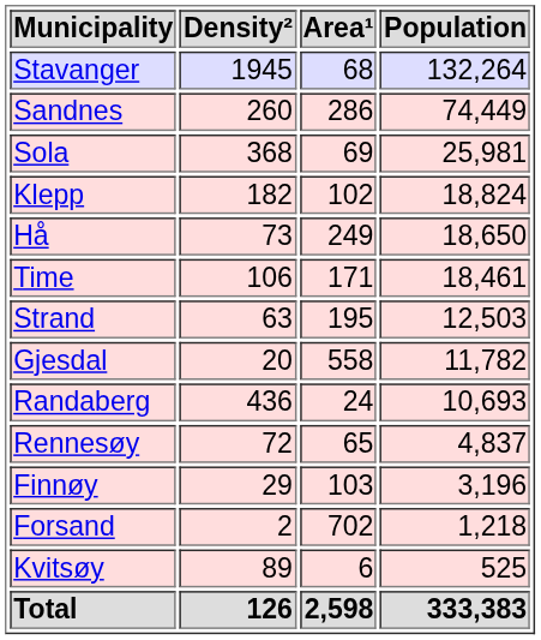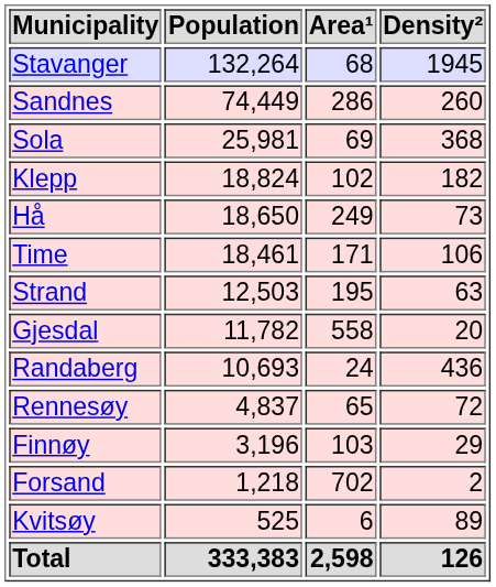 <table border>
 <tr bgcolor=#dddddd>
 <th>Municipality</th>
+<th>Population</th>
+<th>Area¹</th>
 <th>Density²</th>
-<th>Area¹</th>
-<th>Population</th>
 </tr>
 <tr align=right bgcolor=#ddddff>
 <td align=left><a href='#'>Stavanger</a></td>
+<td>132,264</td>
+<td>68</td>
 <td>1945</td>
-<td>68</td>
-<td>132,264</td>
 </tr>
 <tr align=right bgcolor=#ffdddd>
 <td align=left><a href='#'>Sandnes</a></td>
+<td>74,449</td>
+<td>286</td>
 <td>260</td>
-<td>286</td>
-<td>74,449</td>
 </tr>
 <tr align=right bgcolor=#ffdddd>
 <td align=left><a href='#'>Sola</a></td>
+<td>25,981</td>
+<td>69</td>
 <td>368</td>
-<td>69</td>
-<td>25,981</td>
 </tr>
 <tr align=right bgcolor=#ffdddd>
 <td align=left><a href='#'>Klepp</a></td>
+<td>18,824</td>
+<td>102</td>
 <td>182</td>
-<td>102</td>
-<td>18,824</td>
 </tr>
 <tr align=right bgcolor=#ffdddd>
 <td align=left><a href='#'>Hå</a></td>
+<td>18,650</td>
+<td>249</td>
 <td>73</td>
-<td>249</td>
-<td>18,650</td>
 </tr>
 <tr align=right bgcolor=#ffdddd>
 <td align=left><a href='#'>Time</a></td>
+<td>18,461</td>
+<td>171</td>
 <td>106</td>
-<td>171</td>
-<td>18,461</td>
 </tr>
 <tr align=right bgcolor=#ffdddd>
 <td align=left><a href='#'>Strand</a></td>
+<td>12,503</td>
+<td>195</td>
 <td>63</td>
-<td>195</td>
-<td>12,503</td>
 </tr>
 <tr align=right bgcolor=#ffdddd>
 <td align=left><a href='#'>Gjesdal</a></td>
+<td>11,782</td>
+<td>558</td>
 <td>20</td>
-<td>558</td>
-<td>11,782</td>
 </tr>
 <tr align=right bgcolor=#ffdddd>
 <td align=left><a href='#'>Randaberg</a></td>
+<td>10,693</td>
+<td>24</td>
 <td>436</td>
-<td>24</td>
-<td>10,693</td>
 </tr>
 <tr align=right bgcolor=#ffdddd>
 <td align=left><a href='#'>Rennesøy</a></td>
+<td>4,837</td>
+<td>65</td>
 <td>72</td>
-<td>65</td>
-<td>4,837</td>
 </tr>
 <tr align=right bgcolor=#ffdddd>
 <td align=left><a href='#'>Finnøy</a></td>
+<td>3,196</td>
+<td>103</td>
 <td>29</td>
-<td>103</td>
-<td>3,196</td>
 </tr>
 <tr align=right bgcolor=#ffdddd>
 <td align=left><a href='#'>Forsand</a></td>
+<td>1,218</td>
+<td>702</td>
 <td>2</td>
-<td>702</td>
-<td>1,218</td>
 </tr>
 <tr align=right bgcolor=#ffdddd>
 <td align=left><a href='#'>Kvitsøy</a></td>
+<td>525</td>
+<td>6</td>
 <td>89</td>
-<td>6</td>
-<td>525</td>
 </tr>
 <tr align=right bgcolor=#dddddd>
 <th align=left>Total</th>
+<th>333,383</th>
+<th>2,598</th>
 <th>126</th>
-<th>2,598</th>
-<th>333,383</th>
 </tr>
 </table>
